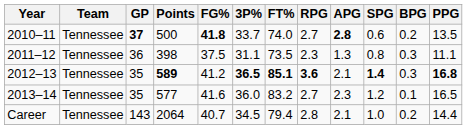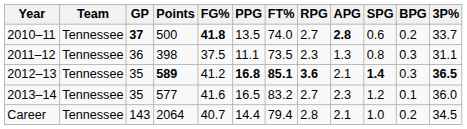 <table class="wikitable">
 <tr>
 <th>Year</th>
 <th>Team</th>
 <th>GP</th>
 <th>Points</th>
 <th>FG%</th>
-<th>3P%</th>
+<th>PPG</th>
 <th>FT%</th>
 <th>RPG</th>
 <th>APG</th>
 <th>SPG</th>
 <th>BPG</th>
-<th>PPG</th>
+<th>3P%</th>
 </tr>
 <tr>
 <td>2010–11</td>
 <td>Tennessee</td>
 <td><strong>37</strong></td>
 <td>500</td>
 <td><strong>41.8</strong></td>
-<td>33.7</td>
+<td>13.5</td>
 <td>74.0</td>
 <td>2.7</td>
 <td><strong>2.8</strong></td>
 <td>0.6</td>
 <td>0.2</td>
-<td>13.5</td>
+<td>33.7</td>
 </tr>
 <tr>
 <td>2011–12</td>
 <td>Tennessee</td>
 <td>36</td>
 <td>398</td>
 <td>37.5</td>
-<td>31.1</td>
+<td>11.1</td>
 <td>73.5</td>
 <td>2.3</td>
 <td>1.3</td>
 <td>0.8</td>
 <td>0.3</td>
-<td>11.1</td>
+<td>31.1</td>
 </tr>
 <tr>
 <td>2012–13</td>
 <td>Tennessee</td>
 <td>35</td>
 <td><strong>589</strong></td>
 <td>41.2</td>
-<td><strong>36.5</strong></td>
+<td><strong>16.8</strong></td>
 <td><strong>85.1</strong></td>
 <td><strong>3.6</strong></td>
 <td>2.1</td>
 <td><strong>1.4</strong></td>
 <td>0.3</td>
-<td><strong>16.8</strong></td>
+<td><strong>36.5</strong></td>
 </tr>
 <tr>
 <td>2013–14</td>
 <td>Tennessee</td>
 <td>35</td>
 <td>577</td>
 <td>41.6</td>
-<td>36.0</td>
+<td>16.5</td>
 <td>83.2</td>
 <td>2.7</td>
 <td>2.3</td>
 <td>1.2</td>
 <td>0.1</td>
-<td>16.5</td>
+<td>36.0</td>
 </tr>
 <tr>
 <td>Career</td>
 <td>Tennessee</td>
 <td>143</td>
 <td>2064</td>
 <td>40.7</td>
-<td>34.5</td>
+<td>14.4</td>
 <td>79.4</td>
 <td>2.8</td>
 <td>2.1</td>
 <td>1.0</td>
 <td>0.2</td>
-<td>14.4</td>
+<td>34.5</td>
 </tr>
 </table>
